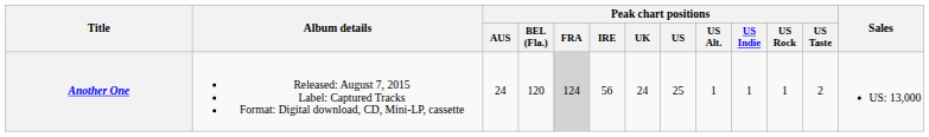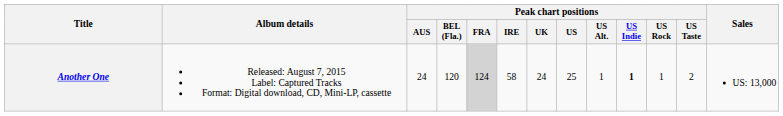 <table class="wikitable plainrowheaders" style="text-align:center;">
 <tr>
 <th scope="col" rowspan="2" style="width:16em;">Title</th>
 <th scope="col" rowspan="2" style="width:25em;">Album details</th>
 <th scope="col" colspan="10">Peak chart positions</th>
 <th scope="col" rowspan="2">Sales</th>
 </tr>
 <tr>
 <th scope="col" class="unsortable" style="width:3em; font-size:90%;">AUS<br></th>
 <th scope="col" class="unsortable" style="width:3em; font-size:90%;">BEL (Fla.)<br></th>
 <th scope="col" class="unsortable" style="width:3em; font-size:90%;">FRA<br></th>
 <th scope="col" class="unsortable" style="width:3em; font-size:90%;">IRE<br></th>
 <th scope="col" class="unsortable" style="width:3em; font-size:90%;">UK<br></th>
 <th scope="col" class="unsortable" style="width:3em; font-size:90%;">US<br></th>
 <th scope="col" class="unsortable" style="width:3em;font-size:90%;">US<br>Alt.<br></th>
 <th scope="col" class="unsortable" style="width:3em;font-size:90%;"><a href='#'>US<br>Indie</a><br></th>
 <th scope="col" class="unsortable" style="width:3em;font-size:90%;">US<br>Rock<br></th>
 <th scope="col" class="unsortable" style="width:3em;font-size:90%;">US<br>Taste<br></th>
 </tr>
 <tr>
 <th scope="row"><em><a href='#'>Another One</a></em></th>
 <td><br><ul><li>Released: August 7, 2015 </li><li>Label: Captured Tracks</li><li>Format: Digital download, CD, Mini-LP, cassette</li></ul></td>
 <td>24</td>
 <td>120</td>
 <td style="background: lightgrey;">124</td>
-<td>56</td>
+<td>58</td>
 <td>24</td>
 <td>25</td>
 <td>1</td>
-<td>1</td>
+<td><strong>1</strong></td>
 <td>1</td>
 <td>2</td>
 <td><br><ul><li>US: 13,000</li></ul></td>
 </tr>
 </table>
